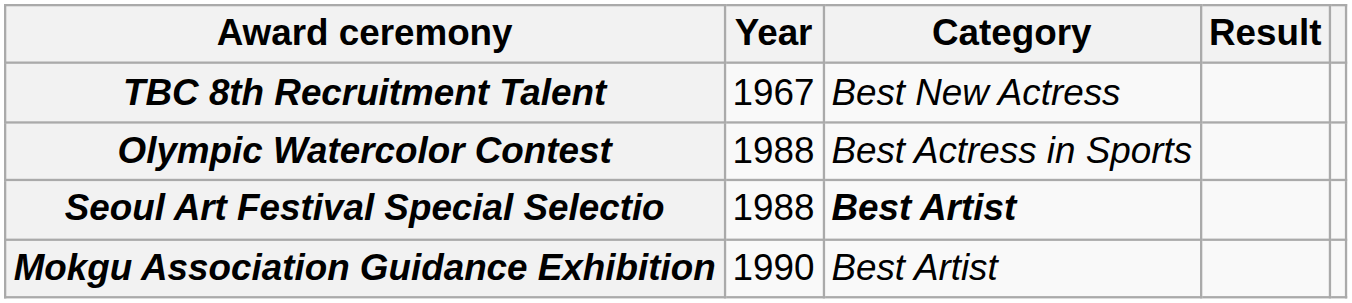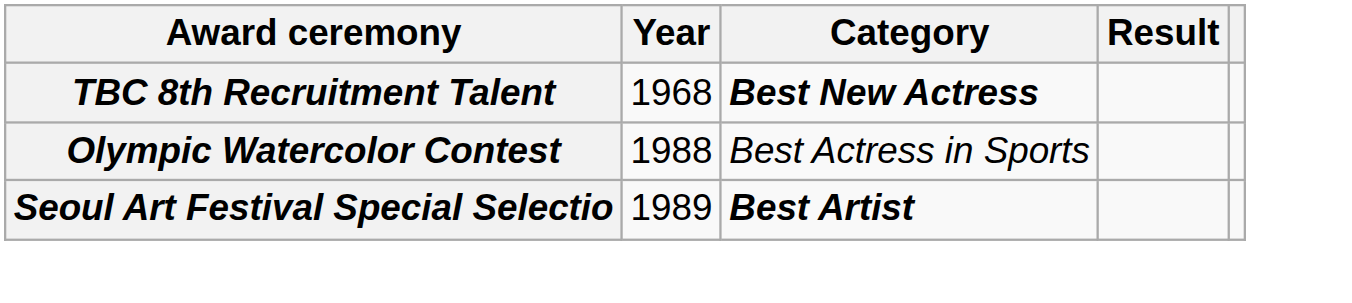 <table class="wikitable plainrowheaders sortable">
 <tr>
 <th scope="col">Award ceremony</th>
 <th scope="col">Year</th>
 <th scope="col">Category</th>
 <th scope="col">Result</th>
 <th scope="col" class="unsortable"></th>
 </tr>
 <tr>
 <th scope="row"><em>TBC 8th Recruitment Talent</em></th>
-<td>1967</td>
-<td><em>Best New Actress</em></td>
+<td>1968</td>
+<td><strong><em>Best New Actress</em></strong></td>
 <td></td>
 <td></td>
 </tr>
 <tr>
 <th scope="row"><em>Olympic Watercolor Contest</em></th>
 <td>1988</td>
 <td><em>Best Actress in Sports</em></td>
 <td></td>
 <td></td>
 </tr>
 <tr>
 <th scope="row"><em>Seoul Art Festival Special Selectio</em></th>
-<td>1988</td>
+<td>1989</td>
 <td><strong><em>Best Artist</em></strong></td>
 <td></td>
 <td></td>
 </tr>
-<tr>
-<th scope="row"><em>Mokgu Association Guidance Exhibition</em></th>
-<td>1990</td>
-<td><em>Best Artist</em></td>
-<td></td>
-<td></td>
-</tr>
 </table>
